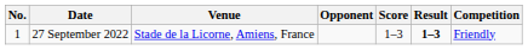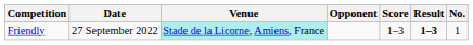 <table class="wikitable sortable">
 <tr>
-<th scope="col">No.</th>
+<th scope="col">Competition</th>
 <th scope="col">Date</th>
 <th scope="col">Venue</th>
 <th scope="col">Opponent</th>
 <th scope="col">Score</th>
 <th scope="col">Result</th>
-<th scope="col">Competition</th>
+<th scope="col">No.</th>
 </tr>
 <tr>
-<td align="center">1</td>
+<td><a href='#'>Friendly</a></td>
 <td>27 September 2022</td>
-<td><a href='#'>Stade de la Licorne</a>, <a href='#'>Amiens</a>, France</td>
+<td style="background: paleturquoise;"><a href='#'>Stade de la Licorne</a>, <a href='#'>Amiens</a>, France</td>
 <td></td>
 <td align="center">1–3</td>
 <td align="center"><strong>1–3</strong></td>
-<td><a href='#'>Friendly</a></td>
+<td align="center">1</td>
 </tr>
 </table>
